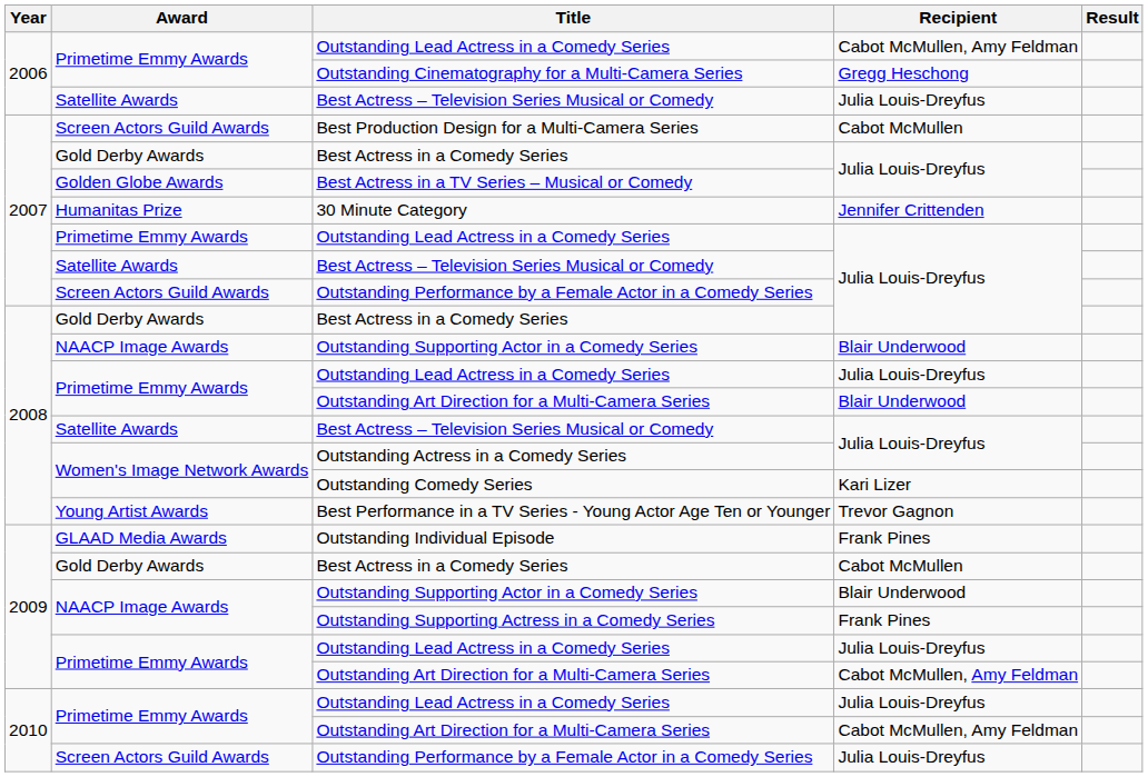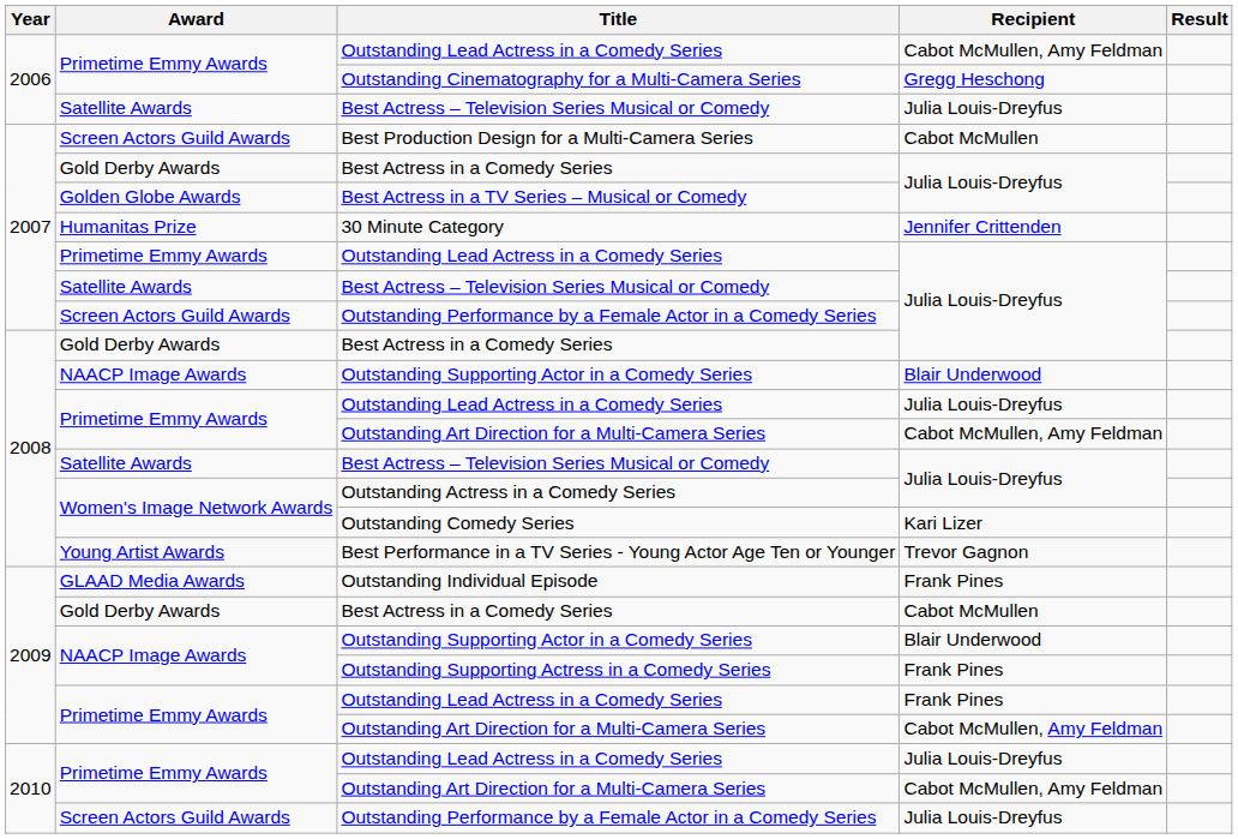 <table class="wikitable">
 <tr>
 <th>Year</th>
 <th>Award</th>
 <th>Title</th>
 <th>Recipient</th>
 <th>Result</th>
 </tr>
 <tr>
 <td rowspan=3>2006</td>
 <td rowspan=2><a href='#'>Primetime Emmy Awards</a></td>
 <td><a href='#'>Outstanding Lead Actress in a Comedy Series</a></td>
 <td>Cabot McMullen, Amy Feldman</td>
 <td></td>
 </tr>
 <tr>
 <td><a href='#'>Outstanding Cinematography for a Multi-Camera Series</a></td>
 <td><a href='#'>Gregg Heschong</a></td>
 <td></td>
 </tr>
 <tr>
 <td><a href='#'>Satellite Awards</a></td>
 <td><a href='#'>Best Actress – Television Series Musical or Comedy</a></td>
 <td>Julia Louis-Dreyfus</td>
 <td></td>
 </tr>
 <tr>
 <td rowspan=7>2007</td>
 <td><a href='#'>Screen Actors Guild Awards</a></td>
 <td>Best Production Design for a Multi-Camera Series</td>
 <td>Cabot McMullen</td>
 <td></td>
 </tr>
 <tr>
 <td>Gold Derby Awards</td>
 <td>Best Actress in a Comedy Series</td>
 <td rowspan="2">Julia Louis-Dreyfus</td>
 <td></td>
 </tr>
 <tr>
 <td><a href='#'>Golden Globe Awards</a></td>
 <td><a href='#'>Best Actress in a TV Series – Musical or Comedy</a></td>
 <td></td>
 </tr>
 <tr>
 <td><a href='#'>Humanitas Prize</a></td>
 <td>30 Minute Category</td>
 <td><a href='#'>Jennifer Crittenden</a></td>
 <td></td>
 </tr>
 <tr>
 <td><a href='#'>Primetime Emmy Awards</a></td>
 <td><a href='#'>Outstanding Lead Actress in a Comedy Series</a></td>
 <td rowspan="4">Julia Louis-Dreyfus</td>
 <td></td>
 </tr>
 <tr>
 <td><a href='#'>Satellite Awards</a></td>
 <td><a href='#'>Best Actress – Television Series Musical or Comedy</a></td>
 <td></td>
 </tr>
 <tr>
 <td><a href='#'>Screen Actors Guild Awards</a></td>
 <td><a href='#'>Outstanding Performance by a Female Actor in a Comedy Series</a></td>
 <td></td>
 </tr>
 <tr>
 <td rowspan=8>2008</td>
 <td>Gold Derby Awards</td>
 <td>Best Actress in a Comedy Series</td>
 <td></td>
 </tr>
 <tr>
 <td><a href='#'>NAACP Image Awards</a></td>
 <td><a href='#'>Outstanding Supporting Actor in a Comedy Series</a></td>
 <td><a href='#'>Blair Underwood</a></td>
 <td></td>
 </tr>
 <tr>
 <td rowspan=2><a href='#'>Primetime Emmy Awards</a></td>
 <td><a href='#'>Outstanding Lead Actress in a Comedy Series</a></td>
 <td>Julia Louis-Dreyfus</td>
 <td></td>
 </tr>
 <tr>
 <td><a href='#'>Outstanding Art Direction for a Multi-Camera Series</a></td>
-<td><a href='#'>Blair Underwood</a></td>
+<td>Cabot McMullen, Amy Feldman</td>
 <td></td>
 </tr>
 <tr>
 <td><a href='#'>Satellite Awards</a></td>
 <td><a href='#'>Best Actress – Television Series Musical or Comedy</a></td>
 <td rowspan="2">Julia Louis-Dreyfus</td>
 <td></td>
 </tr>
 <tr>
 <td rowspan=2><a href='#'>Women's Image Network Awards</a></td>
 <td>Outstanding Actress in a Comedy Series</td>
 <td></td>
 </tr>
 <tr>
 <td>Outstanding Comedy Series</td>
 <td>Kari Lizer</td>
 <td></td>
 </tr>
 <tr>
 <td><a href='#'>Young Artist Awards</a></td>
 <td>Best Performance in a TV Series - Young Actor Age Ten or Younger</td>
 <td>Trevor Gagnon</td>
 <td></td>
 </tr>
 <tr>
 <td rowspan=6>2009</td>
 <td><a href='#'>GLAAD Media Awards</a></td>
 <td>Outstanding Individual Episode</td>
 <td>Frank Pines</td>
 <td></td>
 </tr>
 <tr>
 <td>Gold Derby Awards</td>
 <td>Best Actress in a Comedy Series</td>
 <td>Cabot McMullen</td>
 <td></td>
 </tr>
 <tr>
 <td rowspan=2><a href='#'>NAACP Image Awards</a></td>
 <td><a href='#'>Outstanding Supporting Actor in a Comedy Series</a></td>
 <td>Blair Underwood</td>
 <td></td>
 </tr>
 <tr>
 <td><a href='#'>Outstanding Supporting Actress in a Comedy Series</a></td>
 <td>Frank Pines</td>
 <td></td>
 </tr>
 <tr>
 <td rowspan=2><a href='#'>Primetime Emmy Awards</a></td>
 <td><a href='#'>Outstanding Lead Actress in a Comedy Series</a></td>
-<td>Julia Louis-Dreyfus</td>
+<td>Frank Pines</td>
 <td></td>
 </tr>
 <tr>
 <td><a href='#'>Outstanding Art Direction for a Multi-Camera Series</a></td>
 <td>Cabot McMullen, <a href='#'>Amy Feldman</a></td>
 <td></td>
 </tr>
 <tr>
 <td rowspan=3>2010</td>
 <td rowspan=2><a href='#'>Primetime Emmy Awards</a></td>
 <td><a href='#'>Outstanding Lead Actress in a Comedy Series</a></td>
 <td>Julia Louis-Dreyfus</td>
 <td></td>
 </tr>
 <tr>
 <td><a href='#'>Outstanding Art Direction for a Multi-Camera Series</a></td>
 <td>Cabot McMullen, Amy Feldman</td>
 <td></td>
 </tr>
 <tr>
 <td><a href='#'>Screen Actors Guild Awards</a></td>
 <td><a href='#'>Outstanding Performance by a Female Actor in a Comedy Series</a></td>
 <td>Julia Louis-Dreyfus</td>
 <td></td>
 </tr>
 </table>
